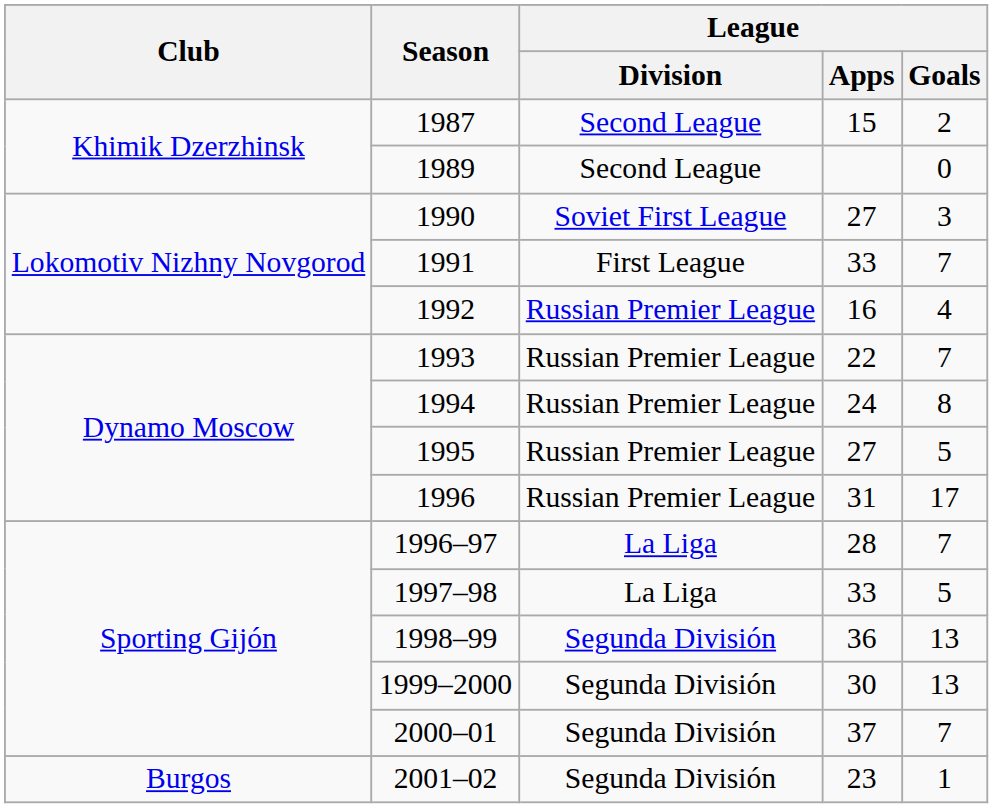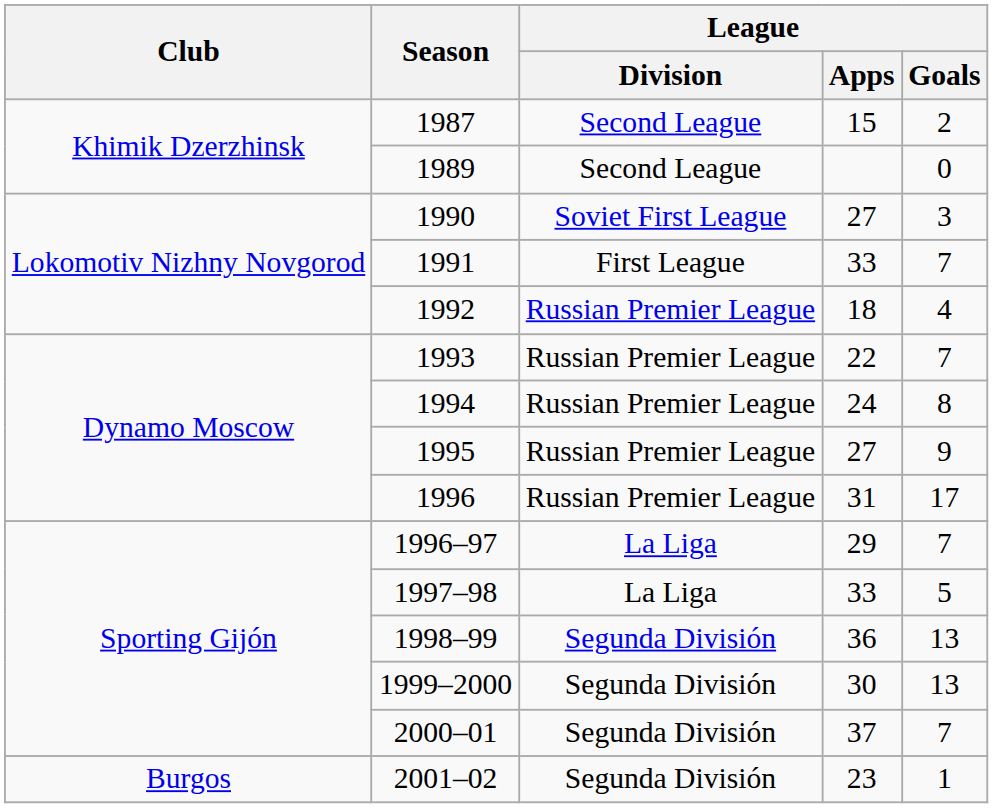 <table class="wikitable" style="text-align:center">
 <tr>
 <th rowspan="2">Club</th>
 <th rowspan="2">Season</th>
 <th colspan="3">League</th>
 </tr>
 <tr>
 <th>Division</th>
 <th>Apps</th>
 <th>Goals</th>
 </tr>
 <tr>
 <td rowspan="2"><a href='#'>Khimik Dzerzhinsk</a></td>
 <td>1987</td>
 <td><a href='#'>Second League</a></td>
 <td>15</td>
 <td>2</td>
 </tr>
 <tr>
 <td>1989</td>
 <td>Second League</td>
 <td></td>
 <td>0</td>
 </tr>
 <tr>
 <td rowspan="3"><a href='#'>Lokomotiv Nizhny Novgorod</a></td>
 <td>1990</td>
 <td><a href='#'>Soviet First League</a></td>
 <td>27</td>
 <td>3</td>
 </tr>
 <tr>
 <td>1991</td>
 <td>First League</td>
 <td>33</td>
 <td>7</td>
 </tr>
 <tr>
 <td>1992</td>
 <td><a href='#'>Russian Premier League</a></td>
-<td>16</td>
+<td>18</td>
 <td>4</td>
 </tr>
 <tr>
 <td rowspan="4"><a href='#'>Dynamo Moscow</a></td>
 <td>1993</td>
 <td>Russian Premier League</td>
 <td>22</td>
 <td>7</td>
 </tr>
 <tr>
 <td>1994</td>
 <td>Russian Premier League</td>
 <td>24</td>
 <td>8</td>
 </tr>
 <tr>
 <td>1995</td>
 <td>Russian Premier League</td>
 <td>27</td>
-<td>5</td>
+<td>9</td>
 </tr>
 <tr>
 <td>1996</td>
 <td>Russian Premier League</td>
 <td>31</td>
 <td>17</td>
 </tr>
 <tr>
 <td rowspan="5"><a href='#'>Sporting Gijón</a></td>
 <td>1996–97</td>
 <td><a href='#'>La Liga</a></td>
-<td>28</td>
+<td>29</td>
 <td>7</td>
 </tr>
 <tr>
 <td>1997–98</td>
 <td>La Liga</td>
 <td>33</td>
 <td>5</td>
 </tr>
 <tr>
 <td>1998–99</td>
 <td><a href='#'>Segunda División</a></td>
 <td>36</td>
 <td>13</td>
 </tr>
 <tr>
 <td>1999–2000</td>
 <td>Segunda División</td>
 <td>30</td>
 <td>13</td>
 </tr>
 <tr>
 <td>2000–01</td>
 <td>Segunda División</td>
 <td>37</td>
 <td>7</td>
 </tr>
 <tr>
 <td><a href='#'>Burgos</a></td>
 <td>2001–02</td>
 <td>Segunda División</td>
 <td>23</td>
 <td>1</td>
 </tr>
 </table>
